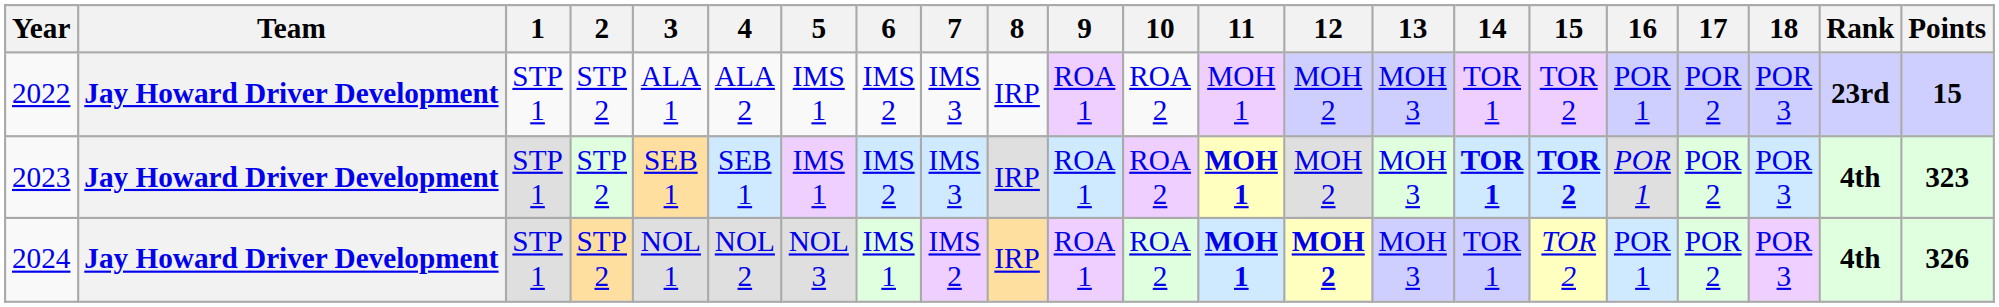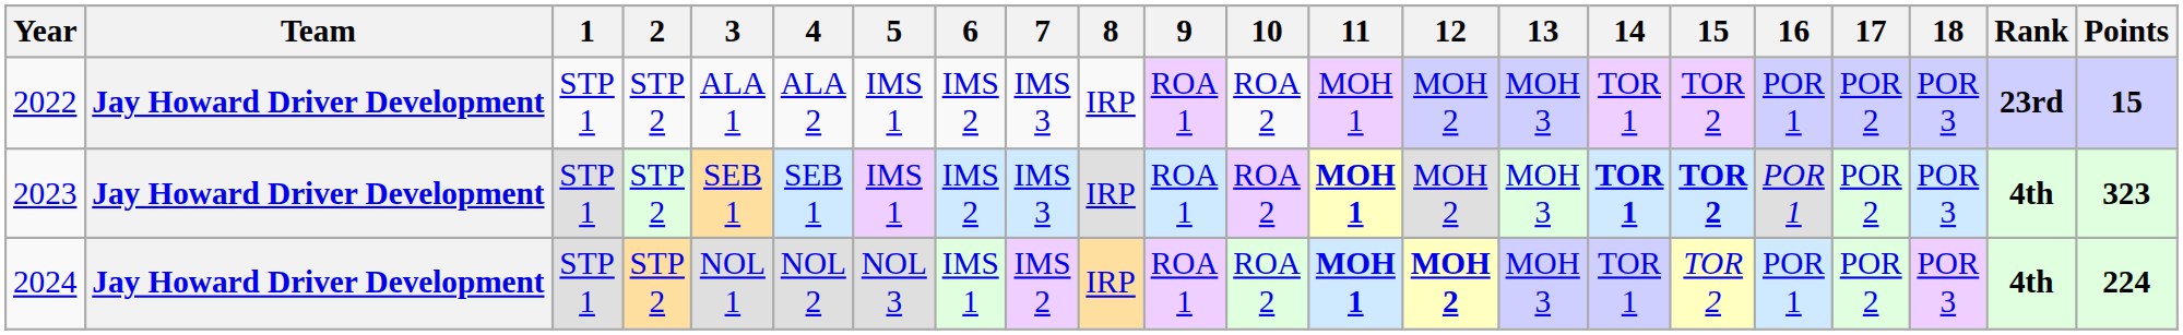 <table class="wikitable" style="text-align:center; font-size:85%">
 <tr>
 <th>Year</th>
 <th>Team</th>
 <th>1</th>
 <th>2</th>
 <th>3</th>
 <th>4</th>
 <th>5</th>
 <th>6</th>
 <th>7</th>
 <th>8</th>
 <th>9</th>
 <th>10</th>
 <th>11</th>
 <th>12</th>
 <th>13</th>
 <th>14</th>
 <th>15</th>
 <th>16</th>
 <th>17</th>
 <th>18</th>
 <th>Rank</th>
 <th>Points</th>
 </tr>
 <tr>
 <td><a href='#'>2022</a></td>
 <th nowrap><a href='#'>Jay Howard Driver Development</a></th>
 <td style="background:#;"><a href='#'>STP<br>1</a><br></td>
 <td style="background:#;"><a href='#'>STP<br>2</a><br></td>
 <td style="background:#;"><a href='#'>ALA<br>1</a><br></td>
 <td style="background:#;"><a href='#'>ALA<br>2</a><br></td>
 <td style="background:#;"><a href='#'>IMS<br>1</a><br></td>
 <td style="background:#;"><a href='#'>IMS<br>2</a><br></td>
 <td style="background:#;"><a href='#'>IMS<br>3</a><br></td>
 <td style="background:#;"><a href='#'>IRP</a><br></td>
 <td style="background:#EFCFFF;"><a href='#'>ROA<br>1</a><br></td>
 <td style="background:#;"><a href='#'>ROA<br>2</a><br></td>
 <td style="background:#EFCFFF;"><a href='#'>MOH<br>1</a><br></td>
 <td style="background:#CFCFFF;"><a href='#'>MOH<br>2</a><br></td>
 <td style="background:#CFCFFF;"><a href='#'>MOH<br>3</a><br></td>
 <td style="background:#EFCFFF;"><a href='#'>TOR<br>1</a><br></td>
 <td style="background:#EFCFFF;"><a href='#'>TOR<br>2</a><br></td>
 <td style="background:#CFCFFF;"><a href='#'>POR<br>1</a><br></td>
 <td style="background:#CFCFFF;"><a href='#'>POR<br>2</a><br></td>
 <td style="background:#CFCFFF;"><a href='#'>POR<br>3</a><br></td>
 <th style="background:#CFCFFF;">23rd</th>
 <th style="background:#CFCFFF;">15</th>
 </tr>
 <tr>
 <td><a href='#'>2023</a></td>
 <th nowrap><a href='#'>Jay Howard Driver Development</a></th>
 <td style="background:#DFDFDF;"><a href='#'>STP<br>1</a><br></td>
 <td style="background:#DFFFDF;"><a href='#'>STP<br>2</a><br></td>
 <td style="background:#FFDF9F;"><a href='#'>SEB<br>1</a><br></td>
 <td style="background:#CFEAFF;"><a href='#'>SEB<br>1</a><br></td>
 <td style="background:#EFCFFF;"><a href='#'>IMS<br>1</a><br></td>
 <td style="background:#CFEAFF;"><a href='#'>IMS<br>2</a><br></td>
 <td style="background:#CFEAFF;"><a href='#'>IMS<br>3</a><br></td>
 <td style="background:#DFDFDF;"><a href='#'>IRP</a><br></td>
 <td style="background:#CFEAFF;"><a href='#'>ROA<br>1</a><br></td>
 <td style="background:#EFCFFF;"><a href='#'>ROA<br>2</a><br></td>
 <td style="background:#FFFFBF;"><strong><a href='#'>MOH<br>1</a></strong><br></td>
 <td style="background:#DFDFDF;"><a href='#'>MOH<br>2</a><br></td>
 <td style="background:#DFFFDF;"><a href='#'>MOH<br>3</a><br></td>
 <td style="background:#CFEAFF;"><strong><a href='#'>TOR<br>1</a></strong><br></td>
 <td style="background:#CFEAFF;"><strong><a href='#'>TOR<br>2</a><br></strong></td>
 <td style="background:#DFDFDF;"><em><a href='#'>POR<br>1</a></em><br></td>
 <td style="background:#DFFFDF;"><a href='#'>POR<br>2</a><br></td>
 <td style="background:#CFEAFF;"><a href='#'>POR<br>3</a><br></td>
 <th style="background:#DFFFDF;">4th</th>
 <th style="background:#DFFFDF;">323</th>
 </tr>
 <tr>
 <td><a href='#'>2024</a></td>
 <th nowrap><a href='#'>Jay Howard Driver Development</a></th>
 <td style="background:#DFDFDF;"><a href='#'>STP<br>1</a><br></td>
 <td style="background:#FFDF9F;"><a href='#'>STP<br>2</a><br></td>
 <td style="background:#DFDFDF;"><a href='#'>NOL<br>1</a><br></td>
 <td style="background:#DFDFDF;"><a href='#'>NOL<br>2</a><br></td>
 <td style="background:#DFDFDF;"><a href='#'>NOL<br>3</a><br></td>
 <td style="background:#DFFFDF;"><a href='#'>IMS<br>1</a><br></td>
 <td style="background:#EFCFFF;"><a href='#'>IMS<br>2</a><br></td>
 <td style="background:#FFDF9F;"><a href='#'>IRP</a><br></td>
 <td style="background:#EFCFFF;"><a href='#'>ROA<br>1</a><br></td>
 <td style="background:#DFFFDF;"><a href='#'>ROA<br>2</a><br></td>
 <td style="background:#CFEAFF;"><strong><a href='#'>MOH<br>1</a></strong><br></td>
 <td style="background:#FFFFBF;"><strong><a href='#'>MOH<br>2</a></strong><br></td>
 <td style="background:#CFCFFF;"><a href='#'>MOH<br>3</a><br></td>
 <td style="background:#CFCFFF;"><a href='#'>TOR<br>1</a><br></td>
 <td style="background:#FFFFBF;"><em><a href='#'>TOR<br>2</a></em><br></td>
 <td style="background:#CFEAFF;"><a href='#'>POR<br>1</a><br></td>
 <td style="background:#DFFFDF;"><a href='#'>POR<br>2</a><br></td>
 <td style="background:#EFCFFF;"><a href='#'>POR<br>3</a><br></td>
 <th style="background:#DFFFDF;">4th</th>
-<th style="background:#DFFFDF;">326</th>
+<th style="background:#DFFFDF;">224</th>
 </tr>
 </table>
